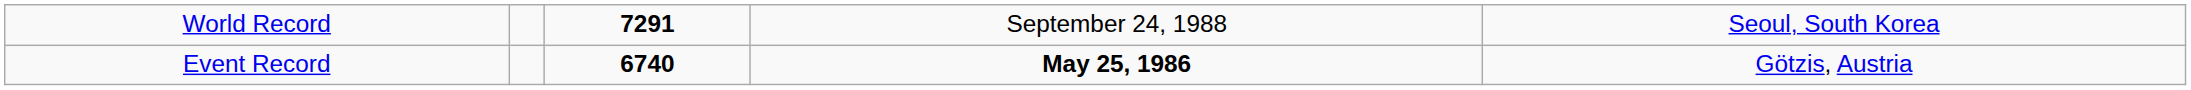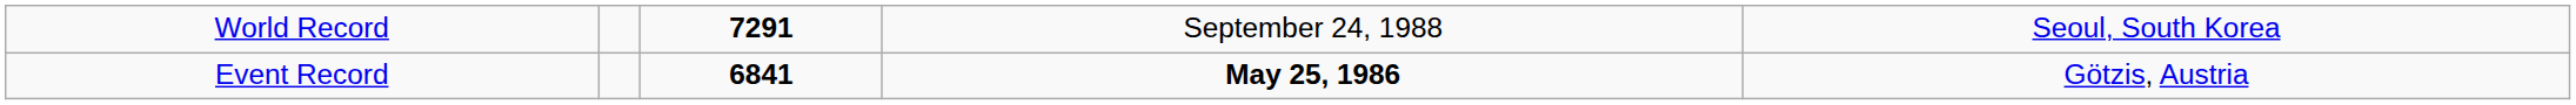 <table class="wikitable" style=" text-align:center; font-size:105%;" width="95%">
 <tr>
 <td><a href='#'>World Record</a></td>
 <td></td>
 <td><strong>7291</strong></td>
 <td>September 24, 1988</td>
 <td> <a href='#'>Seoul, South Korea</a></td>
 </tr>
 <tr>
 <td><a href='#'>Event Record</a></td>
 <td></td>
-<td><strong>6740</strong></td>
+<td><strong>6841</strong></td>
 <td><strong>May 25, 1986</strong></td>
 <td> <a href='#'>Götzis</a>, <a href='#'>Austria</a></td>
 </tr>
 </table>
